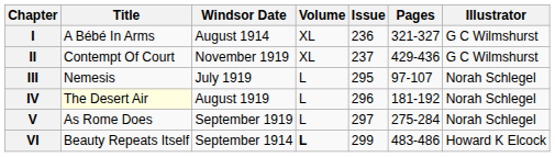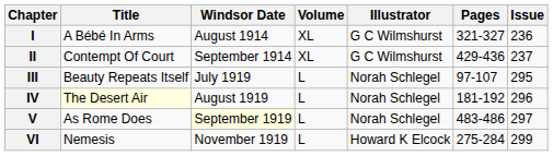 <table class="wikitable plainrowheaders sortable" style="margin-right: 0;">
 <tr>
 <th scope="col">Chapter</th>
 <th scope="col">Title</th>
 <th scope="col">Windsor Date</th>
 <th scope="col">Volume</th>
+<th scope="col">Illustrator</th>
+<th scope="col">Pages</th>
 <th scope="col">Issue</th>
-<th scope="col">Pages</th>
-<th scope="col">Illustrator</th>
 </tr>
 <tr>
 <th scope="row">I</th>
 <td>A Bébé In Arms</td>
 <td>August 1914</td>
 <td>XL</td>
+<td>G C Wilmshurst</td>
+<td>321-327</td>
 <td>236</td>
-<td>321-327</td>
-<td>G C Wilmshurst</td>
 </tr>
 <tr>
 <th scope="row">II</th>
 <td>Contempt Of Court</td>
-<td>November 1919</td>
+<td>September 1914</td>
 <td>XL</td>
+<td>G C Wilmshurst</td>
+<td>429-436</td>
 <td>237</td>
-<td>429-436</td>
-<td>G C Wilmshurst</td>
 </tr>
 <tr>
 <th scope="row">III</th>
-<td>Nemesis</td>
+<td>Beauty Repeats Itself</td>
 <td>July 1919</td>
 <td>L</td>
+<td>Norah Schlegel</td>
+<td>97-107</td>
 <td>295</td>
-<td>97-107</td>
-<td>Norah Schlegel</td>
 </tr>
 <tr>
 <th scope="row">IV</th>
 <td style="background: lightyellow;">The Desert Air</td>
 <td>August 1919</td>
 <td>L</td>
+<td>Norah Schlegel</td>
+<td>181-192</td>
 <td>296</td>
-<td>181-192</td>
-<td>Norah Schlegel</td>
 </tr>
 <tr>
 <th scope="row">V</th>
 <td>As Rome Does</td>
-<td>September 1919</td>
+<td style="background: lightyellow;">September 1919</td>
 <td>L</td>
+<td>Norah Schlegel</td>
+<td>483-486</td>
 <td>297</td>
-<td>275-284</td>
-<td>Norah Schlegel</td>
 </tr>
 <tr>
 <th scope="row">VI</th>
-<td>Beauty Repeats Itself</td>
-<td>September 1914</td>
-<td><strong>L</strong></td>
+<td>Nemesis</td>
+<td>November 1919</td>
+<td>L</td>
+<td>Howard K Elcock</td>
+<td>275-284</td>
 <td>299</td>
-<td>483-486</td>
-<td>Howard K Elcock</td>
 </tr>
 </table>
